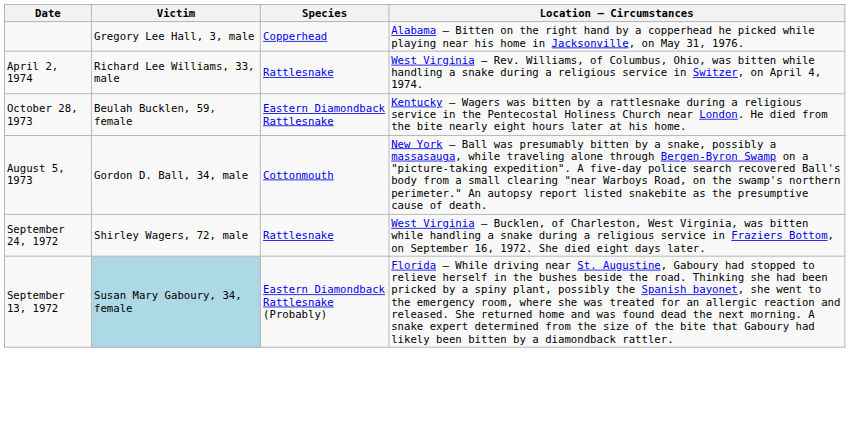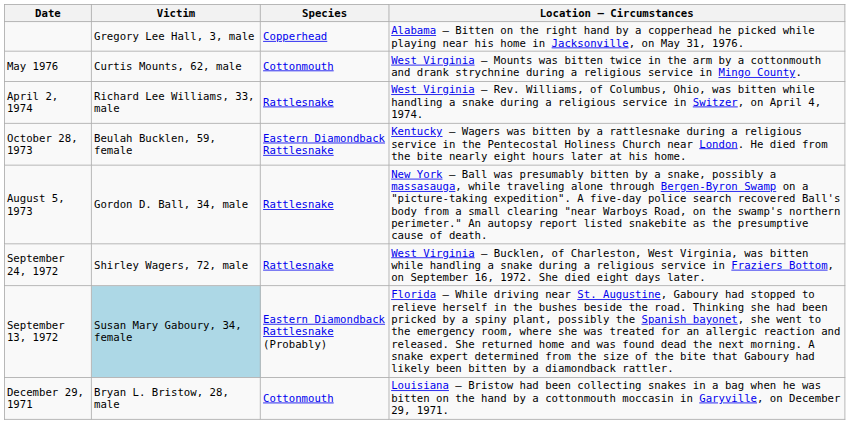 <table class="wikitable sortable">
 <tr bgcolor="#CCCCCC">
 <th style="width:100px;">Date</th>
 <th width="200">Victim</th>
 <th style="width:150px;">Species</th>
 <th style="width:550px;">Location — Circumstances</th>
 </tr>
 <tr>
 <td></td>
 <td>Gregory Lee Hall, 3, male</td>
 <td><a href='#'>Copperhead</a></td>
 <td><a href='#'>Alabama</a> — Bitten on the right hand by a copperhead he picked while playing near his home in <a href='#'>Jacksonville</a>, on May 31, 1976.</td>
+</tr>
+<tr>
+<td>May 1976</td>
+<td>Curtis Mounts, 62, male</td>
+<td><a href='#'>Cottonmouth</a></td>
+<td><a href='#'>West Virginia</a> — Mounts was bitten twice in the arm by a cottonmouth and drank strychnine during a religious service in <a href='#'>Mingo County</a>.</td>
 </tr>
 <tr>
 <td>April 2, 1974</td>
 <td>Richard Lee Williams, 33, male</td>
 <td><a href='#'>Rattlesnake</a></td>
 <td><a href='#'>West Virginia</a> — Rev. Williams, of Columbus, Ohio, was bitten while handling a snake during a religious service in <a href='#'>Switzer</a>, on April 4, 1974.</td>
 </tr>
 <tr>
 <td>October 28, 1973</td>
 <td>Beulah Bucklen, 59, female</td>
 <td><a href='#'>Eastern Diamondback Rattlesnake</a></td>
 <td><a href='#'>Kentucky</a> — Wagers was bitten by a rattlesnake during a religious service in the Pentecostal Holiness Church near <a href='#'>London</a>. He died from the bite nearly eight hours later at his home.</td>
 </tr>
 <tr>
 <td>August 5, 1973</td>
 <td>Gordon D. Ball, 34, male</td>
-<td><a href='#'>Cottonmouth</a></td>
+<td><a href='#'>Rattlesnake</a></td>
 <td><a href='#'>New York</a> — Ball was presumably bitten by a snake, possibly a <a href='#'>massasauga</a>, while traveling alone through <a href='#'>Bergen-Byron Swamp</a> on a "picture-taking expedition". A five-day police search recovered Ball's body from a small clearing "near Warboys Road, on the swamp's northern perimeter." An autopsy report listed snakebite as the presumptive cause of death.</td>
 </tr>
 <tr>
 <td>September 24, 1972</td>
 <td>Shirley Wagers, 72, male</td>
 <td><a href='#'>Rattlesnake</a></td>
 <td><a href='#'>West Virginia</a> — Bucklen, of Charleston, West Virginia, was bitten while handling a snake during a religious service in <a href='#'>Fraziers Bottom</a>, on September 16, 1972. She died eight days later.</td>
 </tr>
 <tr>
 <td>September 13, 1972</td>
 <td style="background: lightblue;">Susan Mary Gaboury, 34, female</td>
 <td><a href='#'>Eastern Diamondback Rattlesnake</a> (Probably)</td>
 <td><a href='#'>Florida</a> — While driving near <a href='#'>St. Augustine</a>, Gaboury had stopped to relieve herself in the bushes beside the road. Thinking she had been pricked by a spiny plant, possibly the <a href='#'>Spanish bayonet</a>, she went to the emergency room, where she was treated for an allergic reaction and released. She returned home and was found dead the next morning. A snake expert determined from the size of the bite that Gaboury had likely been bitten by a diamondback rattler.</td>
 </tr>
+<tr>
+<td>December 29, 1971</td>
+<td>Bryan L. Bristow, 28, male</td>
+<td><a href='#'>Cottonmouth</a></td>
+<td><a href='#'>Louisiana</a> — Bristow had been collecting snakes in a bag when he was bitten on the hand by a cottonmouth moccasin in <a href='#'>Garyville</a>, on December 29, 1971.</td>
+</tr>
 </table>
